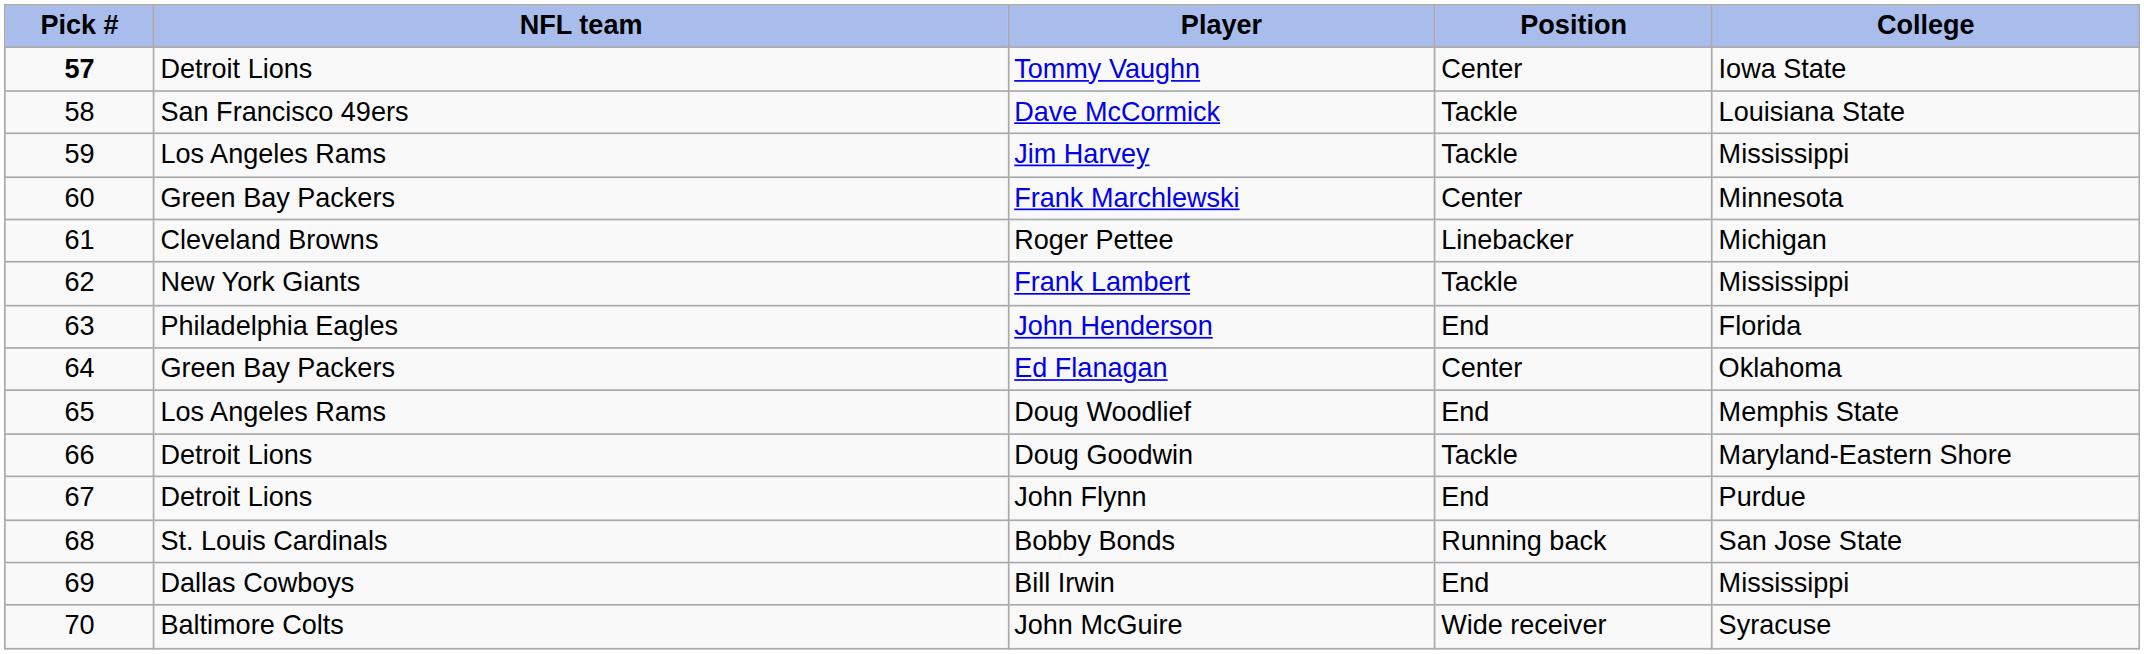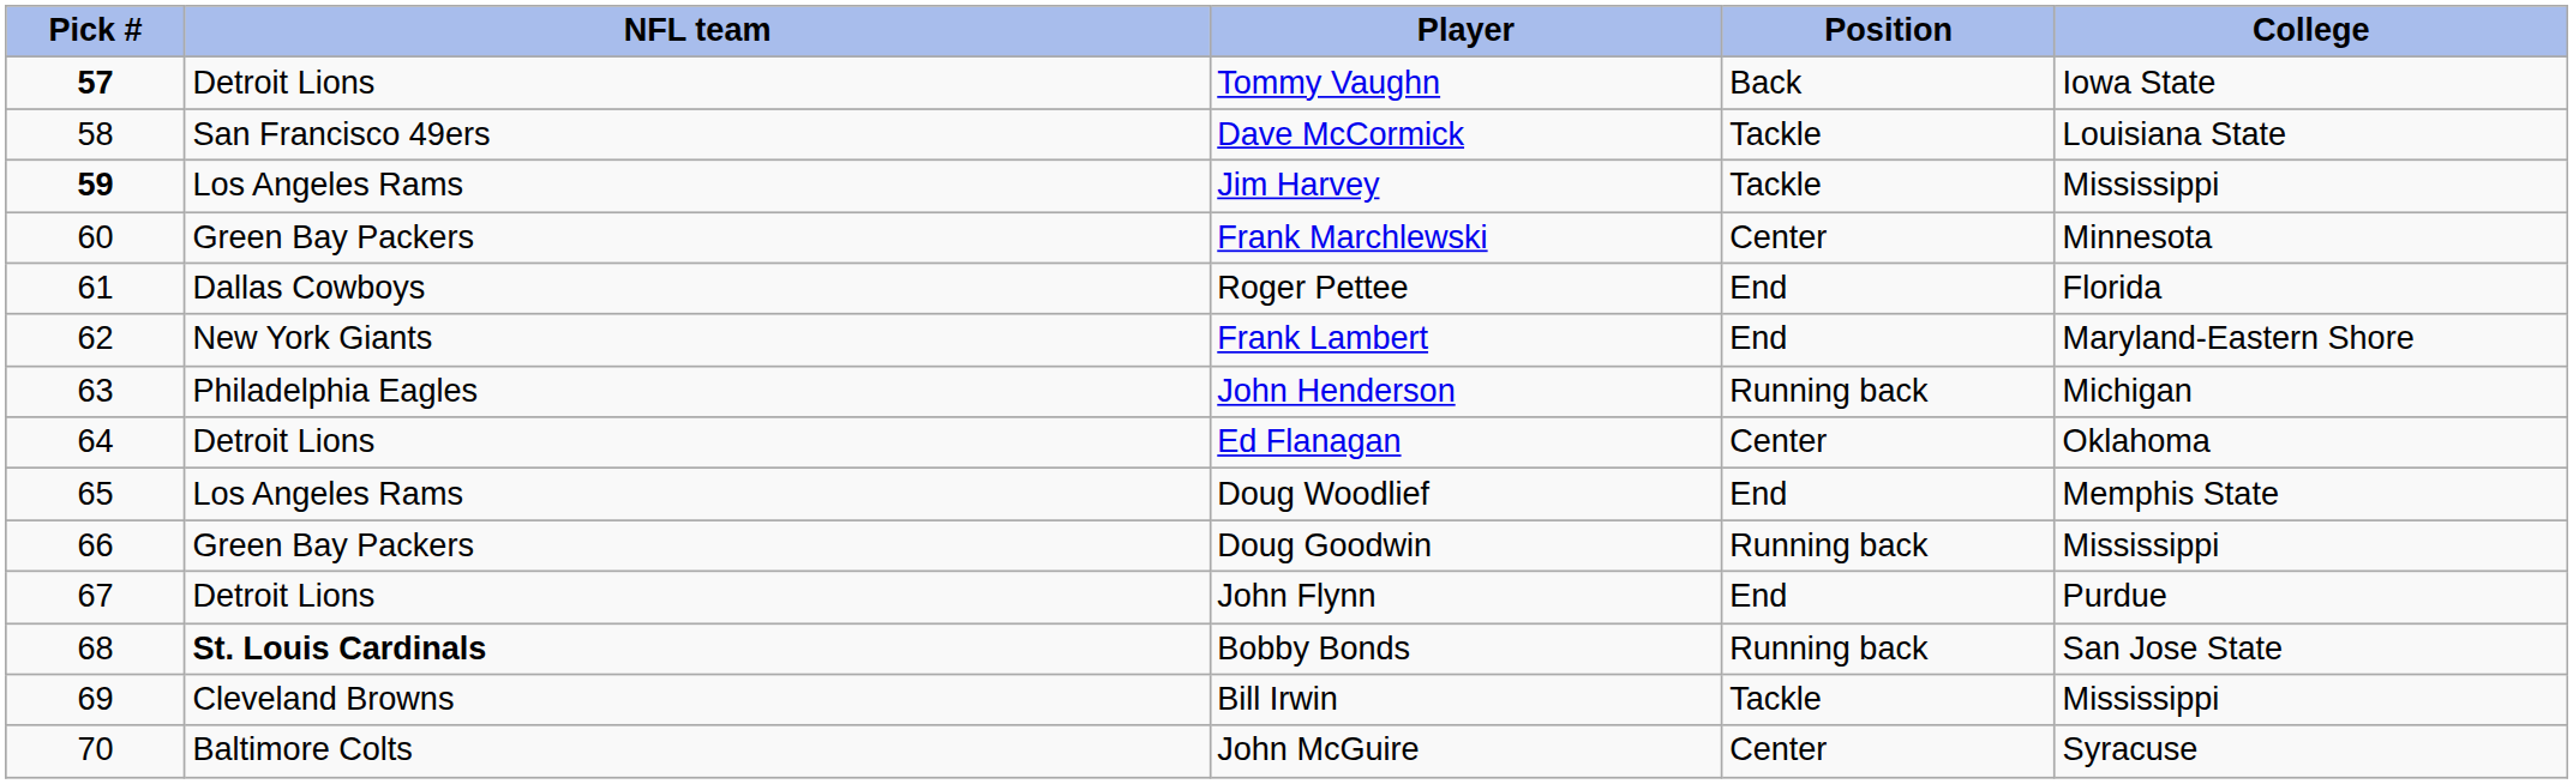 <table class="wikitable sortable sortable" style="width: 100%">
 <tr>
 <th style="background:#A8BDEC;" width=7%>Pick #</th>
 <th width=40% style="background:#A8BDEC;">NFL team</th>
 <th width=20% style="background:#A8BDEC;">Player</th>
 <th width=13% style="background:#A8BDEC;">Position</th>
 <th style="background:#A8BDEC;">College</th>
 </tr>
 <tr>
 <td align=center><strong>57</strong></td>
 <td>Detroit Lions</td>
 <td><a href='#'>Tommy Vaughn</a></td>
-<td>Center</td>
+<td>Back</td>
 <td>Iowa State</td>
 </tr>
 <tr>
 <td align=center>58</td>
 <td>San Francisco 49ers</td>
 <td><a href='#'>Dave McCormick</a></td>
 <td>Tackle</td>
 <td>Louisiana State</td>
 </tr>
 <tr>
-<td align=center>59</td>
+<td align=center><strong>59</strong></td>
 <td>Los Angeles Rams</td>
 <td><a href='#'>Jim Harvey</a></td>
 <td>Tackle</td>
 <td>Mississippi</td>
 </tr>
 <tr>
 <td align=center>60</td>
 <td>Green Bay Packers</td>
 <td><a href='#'>Frank Marchlewski</a></td>
 <td>Center</td>
 <td>Minnesota</td>
 </tr>
 <tr>
 <td align=center>61</td>
-<td>Cleveland Browns</td>
+<td>Dallas Cowboys</td>
 <td>Roger Pettee</td>
-<td>Linebacker</td>
-<td>Michigan</td>
+<td>End</td>
+<td>Florida</td>
 </tr>
 <tr>
 <td align=center>62</td>
 <td>New York Giants</td>
 <td><a href='#'>Frank Lambert</a></td>
-<td>Tackle</td>
-<td>Mississippi</td>
+<td>End</td>
+<td>Maryland-Eastern Shore</td>
 </tr>
 <tr>
 <td align=center>63</td>
 <td>Philadelphia Eagles</td>
 <td><a href='#'>John Henderson</a></td>
-<td>End</td>
-<td>Florida</td>
+<td>Running back</td>
+<td>Michigan</td>
 </tr>
 <tr>
 <td align=center>64</td>
-<td>Green Bay Packers</td>
+<td>Detroit Lions</td>
 <td><a href='#'>Ed Flanagan</a></td>
 <td>Center</td>
 <td>Oklahoma</td>
 </tr>
 <tr>
 <td align=center>65</td>
 <td>Los Angeles Rams</td>
 <td>Doug Woodlief</td>
 <td>End</td>
 <td>Memphis State</td>
 </tr>
 <tr>
 <td align=center>66</td>
-<td>Detroit Lions</td>
+<td>Green Bay Packers</td>
 <td>Doug Goodwin</td>
-<td>Tackle</td>
-<td>Maryland-Eastern Shore</td>
+<td>Running back</td>
+<td>Mississippi</td>
 </tr>
 <tr>
 <td align=center>67</td>
 <td>Detroit Lions</td>
 <td>John Flynn</td>
 <td>End</td>
 <td>Purdue</td>
 </tr>
 <tr>
 <td align=center>68</td>
-<td>St. Louis Cardinals</td>
+<td><strong>St. Louis Cardinals</strong></td>
 <td>Bobby Bonds</td>
 <td>Running back</td>
 <td>San Jose State</td>
 </tr>
 <tr>
 <td align=center>69</td>
-<td>Dallas Cowboys</td>
+<td>Cleveland Browns</td>
 <td>Bill Irwin</td>
-<td>End</td>
+<td>Tackle</td>
 <td>Mississippi</td>
 </tr>
 <tr>
 <td align=center>70</td>
 <td>Baltimore Colts</td>
 <td>John McGuire</td>
-<td>Wide receiver</td>
+<td>Center</td>
 <td>Syracuse</td>
 </tr>
 </table>
